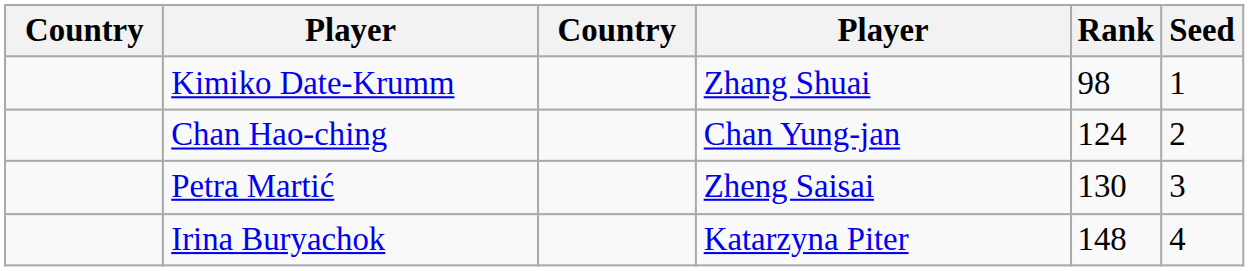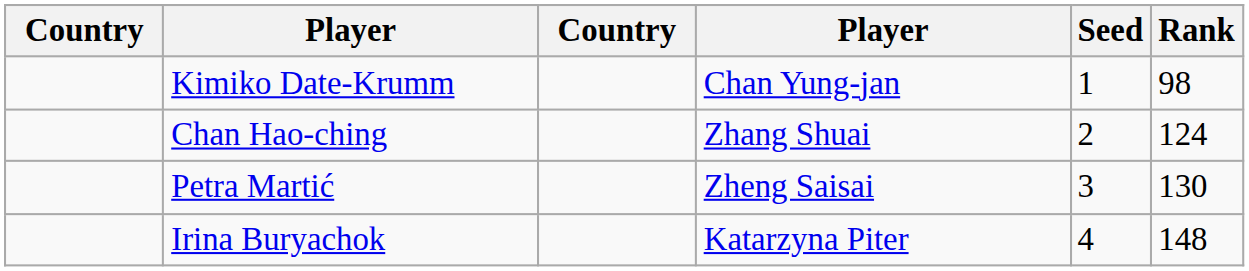 <table class="sortable wikitable">
 <tr>
 <th width="70">Country</th>
 <th width="175">Player</th>
 <th width="70">Country</th>
 <th width="175">Player</th>
+<th>Seed</th>
 <th>Rank</th>
-<th>Seed</th>
 </tr>
 <tr>
 <td></td>
 <td><a href='#'>Kimiko Date-Krumm</a></td>
 <td></td>
-<td><a href='#'>Zhang Shuai</a></td>
+<td><a href='#'>Chan Yung-jan</a></td>
+<td>1</td>
 <td>98</td>
-<td>1</td>
 </tr>
 <tr>
 <td></td>
 <td><a href='#'>Chan Hao-ching</a></td>
 <td></td>
-<td><a href='#'>Chan Yung-jan</a></td>
+<td><a href='#'>Zhang Shuai</a></td>
+<td>2</td>
 <td>124</td>
-<td>2</td>
 </tr>
 <tr>
 <td></td>
 <td><a href='#'>Petra Martić</a></td>
 <td></td>
 <td><a href='#'>Zheng Saisai</a></td>
+<td>3</td>
 <td>130</td>
-<td>3</td>
 </tr>
 <tr>
 <td></td>
 <td><a href='#'>Irina Buryachok</a></td>
 <td></td>
 <td><a href='#'>Katarzyna Piter</a></td>
+<td>4</td>
 <td>148</td>
-<td>4</td>
 </tr>
 </table>
